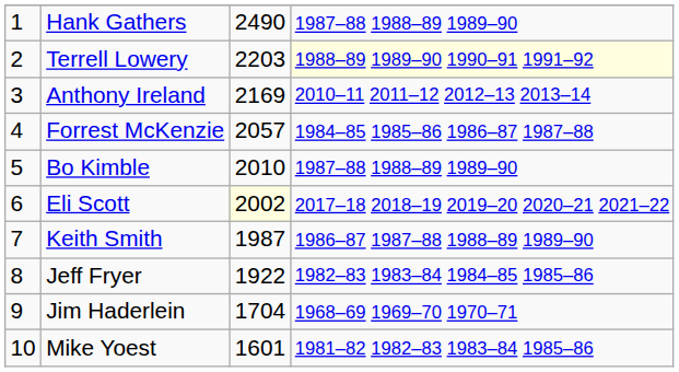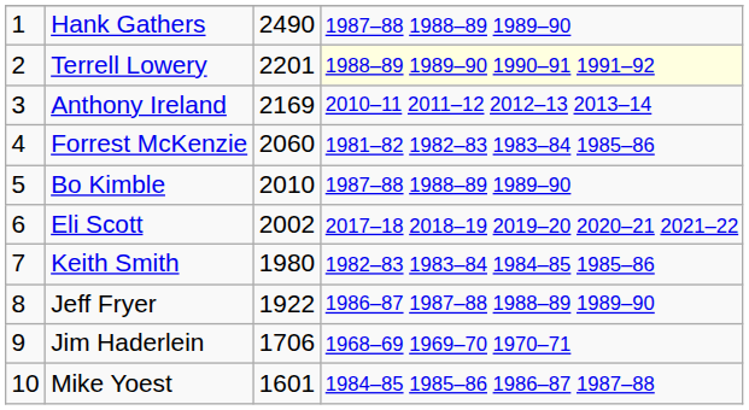 <table class="wikitable">
 <tr>
 </tr>
 <tr>
 <td>1</td>
 <td><a href='#'>Hank Gathers</a></td>
 <td>2490</td>
 <td style="font-size:80%;"><a href='#'>1987–88</a> <a href='#'>1988–89</a> <a href='#'>1989–90</a></td>
 </tr>
 <tr>
 <td>2</td>
 <td><a href='#'>Terrell Lowery</a></td>
-<td>2203</td>
+<td>2201</td>
 <td style="background: lightyellow; font-size:80%;"><a href='#'>1988–89</a> <a href='#'>1989–90</a> <a href='#'>1990–91</a> <a href='#'>1991–92</a></td>
 </tr>
 <tr>
 <td>3</td>
 <td><a href='#'>Anthony Ireland</a></td>
 <td>2169</td>
 <td style="font-size:80%;"><a href='#'>2010–11</a> <a href='#'>2011–12</a> <a href='#'>2012–13</a> <a href='#'>2013–14</a></td>
 </tr>
 <tr>
 <td>4</td>
 <td><a href='#'>Forrest McKenzie</a></td>
-<td>2057</td>
-<td style="font-size:80%;"><a href='#'>1984–85</a> <a href='#'>1985–86</a> <a href='#'>1986–87</a> <a href='#'>1987–88</a></td>
+<td>2060</td>
+<td style="font-size:80%;"><a href='#'>1981–82</a> <a href='#'>1982–83</a> <a href='#'>1983–84</a> <a href='#'>1985–86</a></td>
 </tr>
 <tr>
 <td>5</td>
 <td><a href='#'>Bo Kimble</a></td>
 <td>2010</td>
 <td style="font-size:80%;"><a href='#'>1987–88</a> <a href='#'>1988–89</a> <a href='#'>1989–90</a></td>
 </tr>
 <tr>
 <td>6</td>
 <td><a href='#'>Eli Scott</a></td>
-<td style="background: lightyellow;">2002</td>
+<td>2002</td>
 <td style="font-size:80%;"><a href='#'>2017–18</a> <a href='#'>2018–19</a> <a href='#'>2019–20</a> <a href='#'>2020–21</a> <a href='#'>2021–22</a></td>
 </tr>
 <tr>
 <td>7</td>
 <td><a href='#'>Keith Smith</a></td>
-<td>1987</td>
-<td style="font-size:80%;"><a href='#'>1986–87</a> <a href='#'>1987–88</a> <a href='#'>1988–89</a> <a href='#'>1989–90</a></td>
+<td>1980</td>
+<td style="font-size:80%;"><a href='#'>1982–83</a> <a href='#'>1983–84</a> <a href='#'>1984–85</a> <a href='#'>1985–86</a></td>
 </tr>
 <tr>
 <td>8</td>
 <td>Jeff Fryer</td>
 <td>1922</td>
-<td style="font-size:80%;"><a href='#'>1982–83</a> <a href='#'>1983–84</a> <a href='#'>1984–85</a> <a href='#'>1985–86</a></td>
+<td style="font-size:80%;"><a href='#'>1986–87</a> <a href='#'>1987–88</a> <a href='#'>1988–89</a> <a href='#'>1989–90</a></td>
 </tr>
 <tr>
 <td>9</td>
 <td>Jim Haderlein</td>
-<td>1704</td>
+<td>1706</td>
 <td style="font-size:80%;"><a href='#'>1968–69</a> <a href='#'>1969–70</a> <a href='#'>1970–71</a></td>
 </tr>
 <tr>
 <td>10</td>
 <td>Mike Yoest</td>
 <td>1601</td>
-<td style="font-size:80%;"><a href='#'>1981–82</a> <a href='#'>1982–83</a> <a href='#'>1983–84</a> <a href='#'>1985–86</a></td>
+<td style="font-size:80%;"><a href='#'>1984–85</a> <a href='#'>1985–86</a> <a href='#'>1986–87</a> <a href='#'>1987–88</a></td>
 </tr>
 </table>
